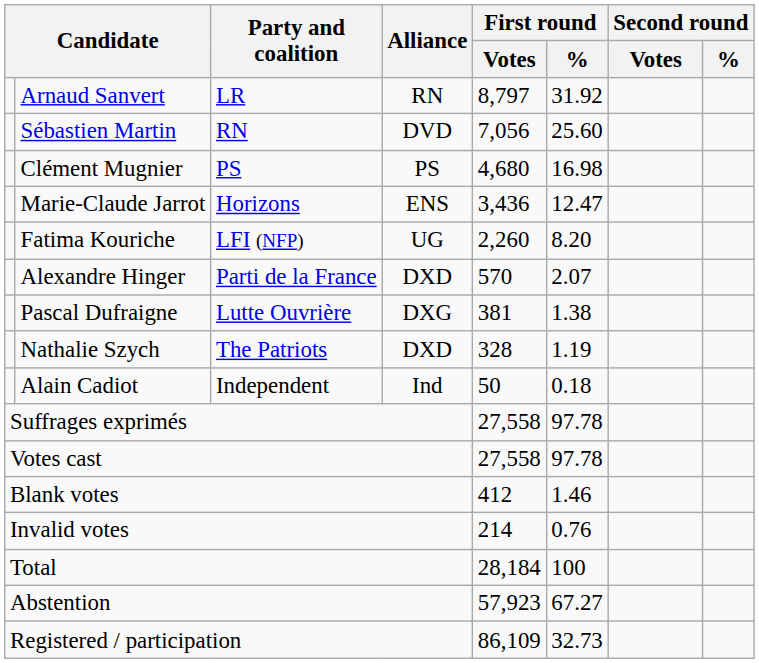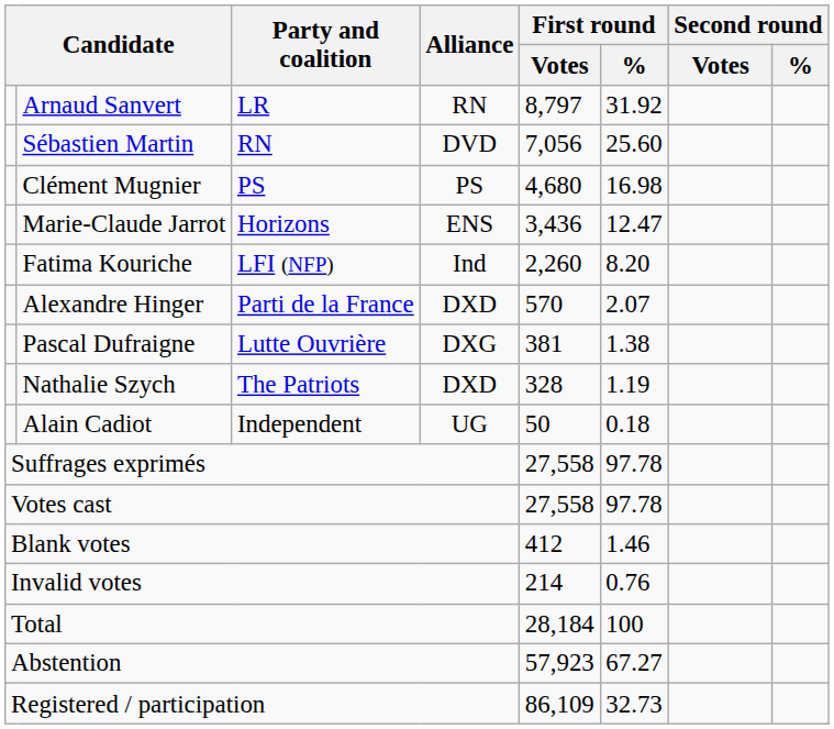 <table class="wikitable">
 <tr>
 <th colspan="2" rowspan="2">Candidate</th>
 <th rowspan="2">Party and<br>coalition</th>
 <th rowspan="2">Alliance</th>
 <th colspan="2">First round</th>
 <th colspan="2">Second round</th>
 </tr>
 <tr>
 <th>Votes</th>
 <th>%</th>
 <th>Votes</th>
 <th>%</th>
 </tr>
 <tr>
 <td></td>
 <td align="left"><a href='#'>Arnaud Sanvert</a></td>
 <td align="left"><a href='#'>LR</a></td>
 <td align="center"><abbr>RN</abbr></td>
 <td>8,797</td>
 <td>31.92</td>
 <td></td>
 <td></td>
 </tr>
 <tr>
 <td></td>
 <td align="left"><a href='#'>Sébastien Martin</a></td>
 <td align="left"><a href='#'>RN</a></td>
 <td align="center"><abbr>DVD</abbr></td>
 <td>7,056</td>
 <td>25.60</td>
 <td></td>
 <td></td>
 </tr>
 <tr>
 <td></td>
 <td align="left">Clément Mugnier</td>
 <td align="left"><a href='#'>PS</a></td>
 <td align="center"><abbr>PS</abbr></td>
 <td>4,680</td>
 <td>16.98</td>
 <td></td>
 </tr>
 <tr>
 <td></td>
 <td align="left">Marie-Claude Jarrot</td>
 <td align="left"><a href='#'>Horizons</a></td>
 <td align="center"><abbr>ENS</abbr></td>
 <td>3,436</td>
 <td>12.47</td>
 <td></td>
 <td></td>
 </tr>
 <tr>
 <td></td>
 <td align="left">Fatima Kouriche</td>
 <td align="left"><a href='#'>LFI</a> <small>(<a href='#'>NFP</a>)</small></td>
-<td align="center"><abbr>UG</abbr></td>
+<td align="center"><abbr>Ind</abbr></td>
 <td>2,260</td>
 <td>8.20</td>
 <td></td>
 </tr>
 <tr>
 <td></td>
 <td align="left">Alexandre Hinger</td>
 <td align="left"><a href='#'>Parti de la France</a></td>
 <td align="center"><abbr>DXD</abbr></td>
 <td>570</td>
 <td>2.07</td>
 <td></td>
 <td></td>
 </tr>
 <tr>
 <td></td>
 <td align="left">Pascal Dufraigne</td>
 <td align="left"><a href='#'>Lutte Ouvrière</a></td>
 <td align="center"><abbr>DXG</abbr></td>
 <td>381</td>
 <td>1.38</td>
 <td></td>
 <td></td>
 </tr>
 <tr>
 <td></td>
 <td align="left">Nathalie Szych</td>
 <td align="left"><a href='#'>The Patriots</a></td>
 <td align="center"><abbr>DXD</abbr></td>
 <td>328</td>
 <td>1.19</td>
 <td></td>
 <td></td>
 </tr>
 <tr>
 <td></td>
 <td align="left">Alain Cadiot</td>
 <td align="left">Independent</td>
-<td align="center"><abbr>Ind</abbr></td>
+<td align="center"><abbr>UG</abbr></td>
 <td>50</td>
 <td>0.18</td>
 <td></td>
 <td></td>
 </tr>
 <tr>
 <td colspan="4" align="left">Suffrages exprimés</td>
 <td>27,558</td>
 <td>97.78</td>
 <td></td>
 <td></td>
 </tr>
 <tr>
 <td colspan="4" align="left">Votes cast</td>
 <td>27,558</td>
 <td>97.78</td>
 <td></td>
 <td></td>
 </tr>
 <tr>
 <td colspan="4" align="left">Blank votes</td>
 <td>412</td>
 <td>1.46</td>
 <td></td>
 <td></td>
 </tr>
 <tr>
 <td colspan="4" align="left">Invalid votes</td>
 <td>214</td>
 <td>0.76</td>
 <td></td>
 <td></td>
 </tr>
 <tr>
 <td colspan="4" align="left">Total</td>
 <td>28,184</td>
 <td>100</td>
 <td></td>
 <td></td>
 </tr>
 <tr>
 <td colspan="4" align="left">Abstention</td>
 <td>57,923</td>
 <td>67.27</td>
 <td></td>
 <td></td>
 </tr>
 <tr>
 <td colspan="4" align="left">Registered / participation</td>
 <td>86,109</td>
 <td>32.73</td>
 <td></td>
 <td></td>
 </tr>
 </table>
